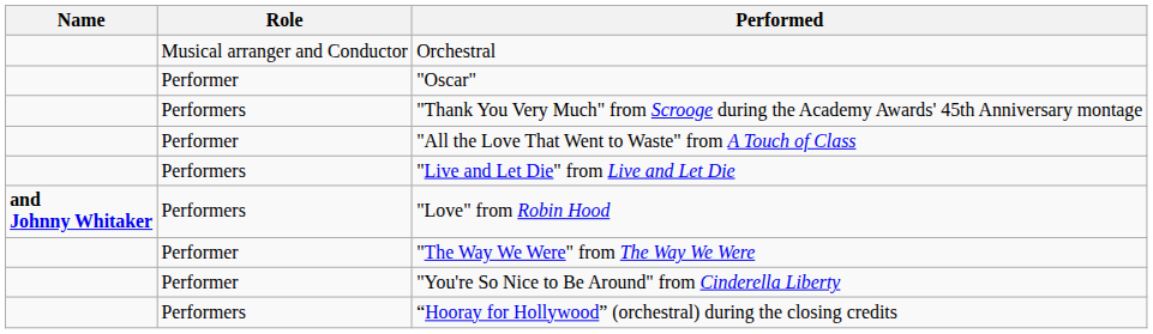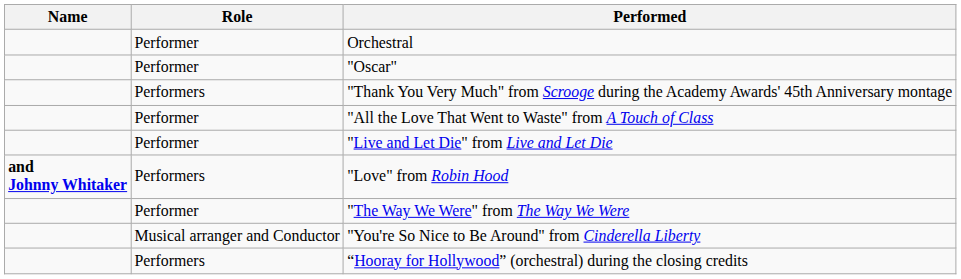 <table class="wikitable sortable">
 <tr>
 <th>Name</th>
 <th>Role</th>
 <th>Performed</th>
 </tr>
 <tr>
 <td></td>
-<td>Musical arranger and Conductor</td>
+<td>Performer</td>
 <td>Orchestral</td>
 </tr>
 <tr>
 <td></td>
 <td>Performer</td>
 <td>"Oscar"</td>
 </tr>
 <tr>
 <td></td>
 <td>Performers</td>
 <td>"Thank You Very Much" from <em><a href='#'>Scrooge</a></em> during the Academy Awards' 45th Anniversary montage</td>
 </tr>
 <tr>
 <td></td>
 <td>Performer</td>
 <td>"All the Love That Went to Waste" from <em><a href='#'>A Touch of Class</a></em></td>
 </tr>
 <tr>
 <td></td>
-<td>Performers</td>
+<td>Performer</td>
 <td>"<a href='#'>Live and Let Die</a>" from <em><a href='#'>Live and Let Die</a></em></td>
 </tr>
 <tr>
 <td><strong> and <br><a href='#'>Johnny Whitaker</a></strong></td>
 <td>Performers</td>
 <td>"Love" from <em><a href='#'>Robin Hood</a></em></td>
 </tr>
 <tr>
 <td></td>
 <td>Performer</td>
 <td>"<a href='#'>The Way We Were</a>" from <em><a href='#'>The Way We Were</a></em></td>
 </tr>
 <tr>
 <td></td>
-<td>Performer</td>
+<td>Musical arranger and Conductor</td>
 <td>"You're So Nice to Be Around" from <em><a href='#'>Cinderella Liberty</a></em></td>
 </tr>
 <tr>
 <td></td>
 <td>Performers</td>
 <td>“<a href='#'>Hooray for Hollywood</a>” (orchestral) during the closing credits</td>
 </tr>
 </table>
